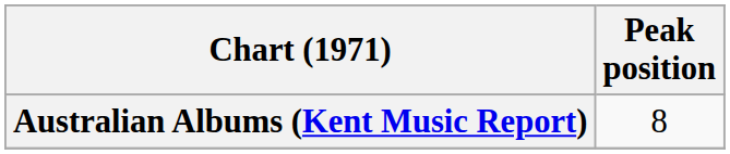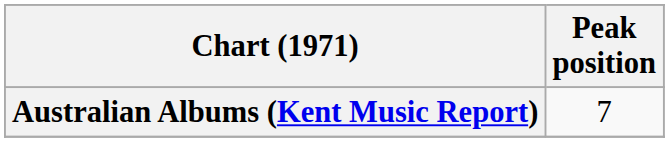 <table class="wikitable sortable plainrowheaders" style="text-align:center">
 <tr>
 <th scope="col">Chart (1971)</th>
 <th scope="col">Peak<br> position</th>
 </tr>
 <tr>
 <th scope="row">Australian Albums (<a href='#'>Kent Music Report</a>)</th>
-<td>8</td>
+<td>7</td>
 </tr>
 <tr>
 </tr>
 <tr>
 </tr>
 <tr>
 </tr>
 <tr>
 </tr>
 <tr>
 </tr>
 <tr>
 </tr>
 </table>
